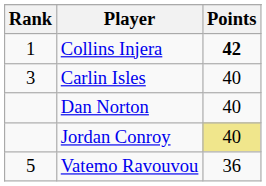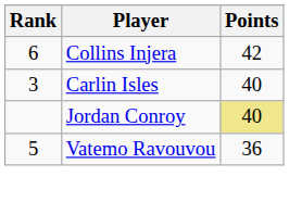 <table class="wikitable sortable">
 <tr>
 </tr>
 <tr>
 <th>Rank</th>
 <th>Player</th>
 <th>Points</th>
 </tr>
 <tr>
-<td align=center>1</td>
+<td align=center>6</td>
 <td> <a href='#'>Collins Injera</a></td>
-<td align=center><strong>42</strong></td>
+<td align=center>42</td>
 </tr>
 <tr>
 <td align=center>3</td>
 <td> <a href='#'>Carlin Isles</a></td>
-<td align=center>40</td>
-</tr>
-<tr>
-<td align=center></td>
-<td> <a href='#'>Dan Norton</a></td>
 <td align=center>40</td>
 </tr>
 <tr>
 <td align=center></td>
 <td> <a href='#'>Jordan Conroy</a></td>
 <td align=center style="background: khaki;">40</td>
 </tr>
 <tr>
 <td align=center>5</td>
 <td> <a href='#'>Vatemo Ravouvou</a></td>
 <td align=center>36</td>
 </tr>
 </table>
